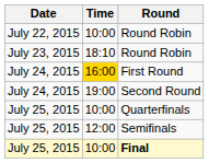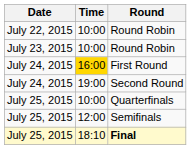 <table class="wikitable">
 <tr>
 <th>Date</th>
 <th>Time</th>
 <th>Round</th>
 </tr>
 <tr>
 <td>July 22, 2015</td>
 <td>10:00</td>
 <td>Round Robin</td>
 </tr>
 <tr>
 <td>July 23, 2015</td>
-<td>18:10</td>
+<td>10:00</td>
 <td>Round Robin</td>
 </tr>
 <tr>
 <td>July 24, 2015</td>
 <td style="background: gold;">16:00</td>
 <td>First Round</td>
 </tr>
 <tr>
 <td>July 24, 2015</td>
 <td>19:00</td>
 <td>Second Round</td>
 </tr>
 <tr>
 <td>July 25, 2015</td>
 <td>10:00</td>
 <td>Quarterfinals</td>
 </tr>
 <tr>
 <td>July 25, 2015</td>
 <td>12:00</td>
 <td>Semifinals</td>
 </tr>
 <tr style=background:lemonchiffon>
 <td>July 25, 2015</td>
-<td>10:00</td>
+<td>18:10</td>
 <td><strong>Final</strong></td>
 </tr>
 </table>
